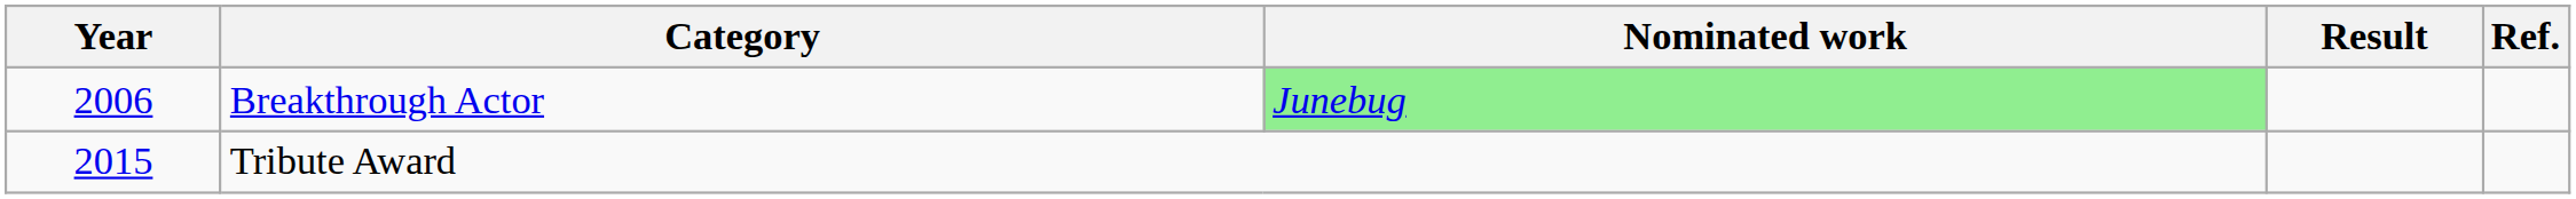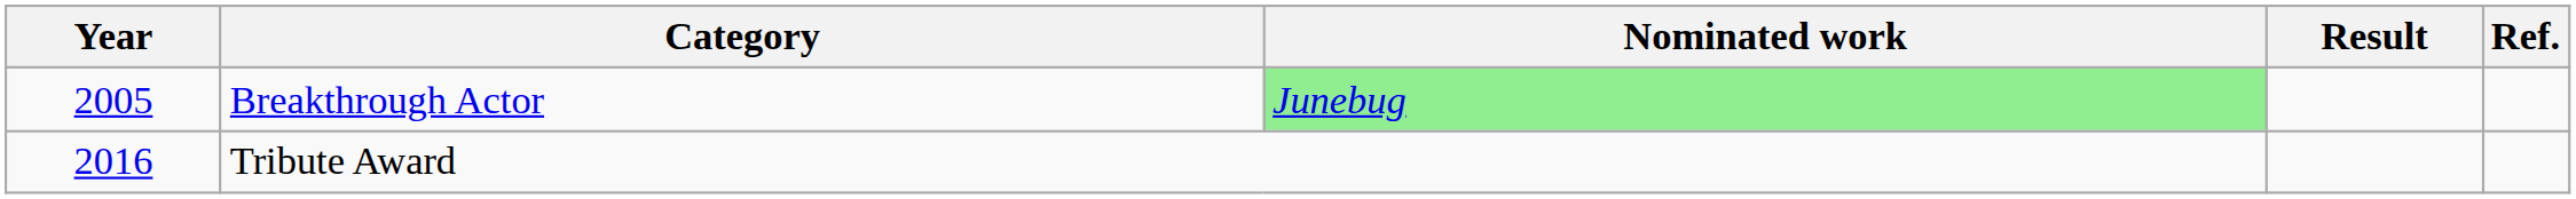 <table class=wikitable>
 <tr>
 <th scope="col" style="width:5em;">Year</th>
 <th scope="col" style="width:26em;">Category</th>
 <th scope="col" style="width:25em;">Nominated work</th>
 <th scope="col" style="width:5em;">Result</th>
 <th>Ref.</th>
 </tr>
 <tr>
-<td style="text-align:center;"><a href='#'>2006</a></td>
+<td style="text-align:center;"><a href='#'>2005</a></td>
 <td><a href='#'>Breakthrough Actor</a></td>
 <td style="background: lightgreen;"><em><a href='#'>Junebug</a></em></td>
 <td></td>
 <td style="text-align:center;"></td>
 </tr>
 <tr>
-<td style="text-align:center;"><a href='#'>2015</a></td>
+<td style="text-align:center;"><a href='#'>2016</a></td>
 <td colspan=2>Tribute Award</td>
 <td></td>
 <td style="text-align:center;"></td>
 </tr>
 </table>
